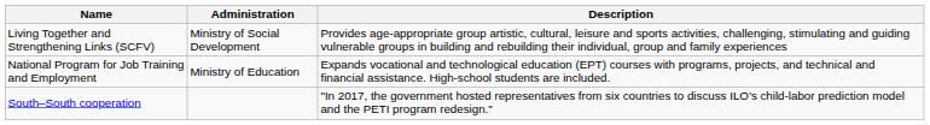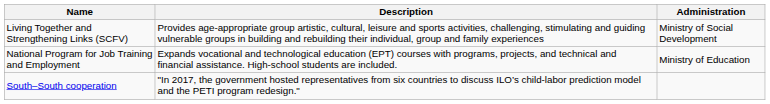 <table class="wikitable">
 <tr>
 <th>Name</th>
+<th>Description</th>
 <th>Administration</th>
-<th>Description</th>
 </tr>
 <tr>
 <td>Living Together and Strengthening Links (SCFV)</td>
+<td>Provides age-appropriate group artistic, cultural, leisure and sports activities, challenging, stimulating and guiding vulnerable groups in building and rebuilding their individual, group and family experiences</td>
 <td>Ministry of Social Development</td>
-<td>Provides age-appropriate group artistic, cultural, leisure and sports activities, challenging, stimulating and guiding vulnerable groups in building and rebuilding their individual, group and family experiences</td>
 </tr>
 <tr>
 <td>National Program for Job Training and Employment</td>
+<td>Expands vocational and technological education (EPT) courses with programs, projects, and technical and financial assistance. High-school students are included.</td>
 <td>Ministry of Education</td>
-<td>Expands vocational and technological education (EPT) courses with programs, projects, and technical and financial assistance. High-school students are included.</td>
 </tr>
 <tr>
 <td><a href='#'>South–South cooperation</a></td>
+<td>"In 2017, the government hosted representatives from six countries to discuss ILO’s child-labor prediction model and the PETI program redesign."</td>
 <td></td>
-<td>"In 2017, the government hosted representatives from six countries to discuss ILO’s child-labor prediction model and the PETI program redesign."</td>
 </tr>
 </table>
